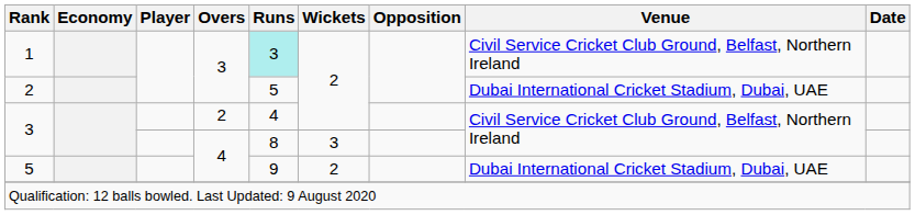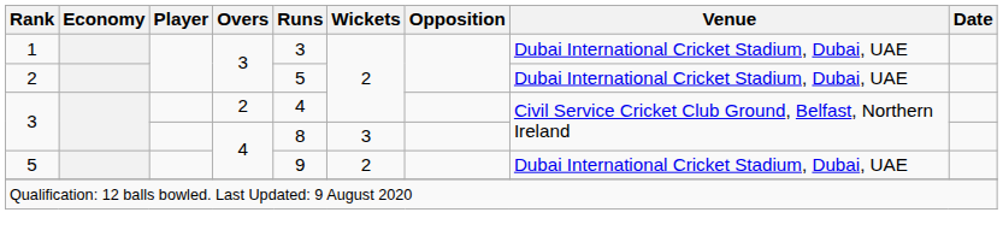 <table class="wikitable plainrowheaders sortable">
 <tr>
 <th scope=col>Rank</th>
 <th scope=col>Economy</th>
 <th scope=col>Player</th>
 <th scope=col>Overs</th>
 <th scope=col>Runs</th>
 <th scope=col>Wickets</th>
 <th scope=col>Opposition</th>
 <th scope=col>Venue</th>
 <th scope=col>Date</th>
 </tr>
 <tr>
 <td align=center>1</td>
 <th scope=row style=text-align:center;></th>
 <td rowspan=2></td>
 <td align=center rowspan=2>3</td>
-<td align=center style="background: paleturquoise;">3</td>
+<td align=center>3</td>
 <td align=center rowspan=3>2</td>
 <td rowspan=2></td>
-<td><a href='#'>Civil Service Cricket Club Ground</a>, <a href='#'>Belfast</a>, Northern Ireland</td>
+<td><a href='#'>Dubai International Cricket Stadium</a>, <a href='#'>Dubai</a>, UAE</td>
 <td></td>
 </tr>
 <tr>
 <td align=center>2</td>
 <th scope=row style=text-align:center;></th>
 <td align=center>5</td>
 <td><a href='#'>Dubai International Cricket Stadium</a>, <a href='#'>Dubai</a>, UAE</td>
 <td></td>
 </tr>
 <tr>
 <td align=center rowspan=2>3</td>
 <th scope=row style=text-align:center; rowspan=2></th>
 <td></td>
 <td align=center>2</td>
 <td align=center>4</td>
 <td></td>
 <td rowspan=2><a href='#'>Civil Service Cricket Club Ground</a>, <a href='#'>Belfast</a>, Northern Ireland</td>
 <td></td>
 </tr>
 <tr>
 <td> </td>
 <td align=center rowspan=2>4</td>
 <td align=center>8</td>
 <td align=center>3</td>
 <td></td>
 <td></td>
 </tr>
 <tr>
 <td align=center>5</td>
 <th scope=row style=text-align:center;></th>
 <td></td>
 <td align=center>9</td>
 <td align=center>2</td>
 <td></td>
 <td><a href='#'>Dubai International Cricket Stadium</a>, <a href='#'>Dubai</a>, UAE</td>
 <td></td>
 </tr>
 <tr>
 </tr>
 <tr class=sortbottom>
 <td colspan=9><small>Qualification: 12 balls bowled. Last Updated: 9 August 2020</small></td>
 </tr>
 </table>
